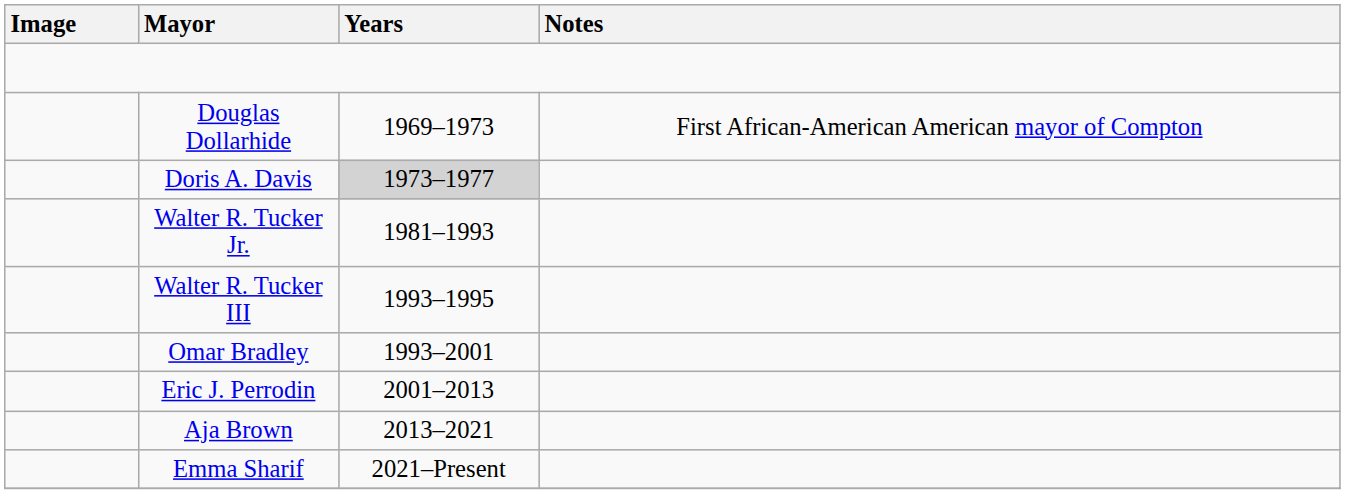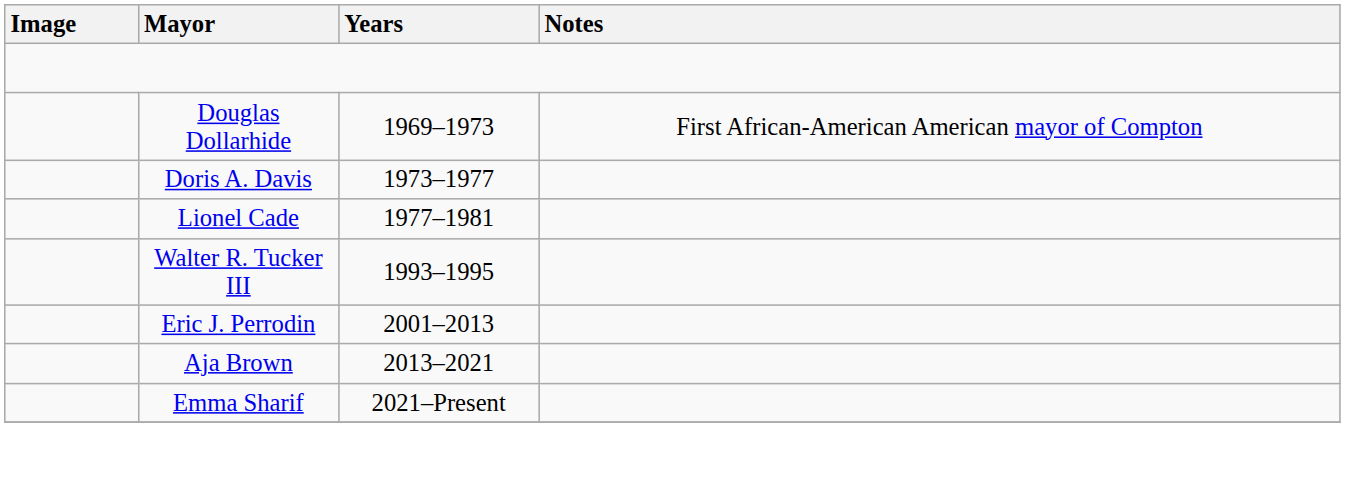 <table class="wikitable" style="text-align:center">
 <tr>
 <th style="text-align:left; width:10%;">Image</th>
 <th style="text-align:left; width:15%;">Mayor</th>
 <th style="text-align:left; width:15%;">Years</th>
 <th style="text-align:left; width:60%;">Notes</th>
 </tr>
 <tr style="height:2em">
 </tr>
 <tr>
 <td></td>
 <td><a href='#'>Douglas Dollarhide</a></td>
 <td>1969–1973</td>
 <td>First African-American American  <a href='#'>mayor of Compton</a></td>
 </tr>
 <tr>
 <td></td>
 <td><a href='#'>Doris A. Davis</a></td>
-<td style="background: lightgrey;">1973–1977</td>
+<td>1973–1977</td>
 <td></td>
 </tr>
 <tr>
 <td></td>
-<td><a href='#'>Walter R. Tucker Jr.</a></td>
-<td>1981–1993</td>
+<td><a href='#'>Lionel Cade</a></td>
+<td>1977–1981</td>
 <td></td>
 </tr>
 <tr>
 <td></td>
 <td><a href='#'>Walter R. Tucker III</a></td>
 <td>1993–1995</td>
-<td></td>
-</tr>
-<tr>
-<td></td>
-<td><a href='#'>Omar Bradley</a></td>
-<td>1993–2001</td>
 <td></td>
 </tr>
 <tr>
 <td></td>
 <td><a href='#'>Eric J. Perrodin</a></td>
 <td>2001–2013</td>
 <td></td>
 </tr>
 <tr>
 <td></td>
 <td><a href='#'>Aja Brown</a></td>
 <td>2013–2021</td>
 <td></td>
 </tr>
 <tr>
 <td></td>
 <td><a href='#'>Emma Sharif</a></td>
 <td>2021–Present</td>
 <td></td>
 </tr>
 <tr>
 </tr>
 </table>
